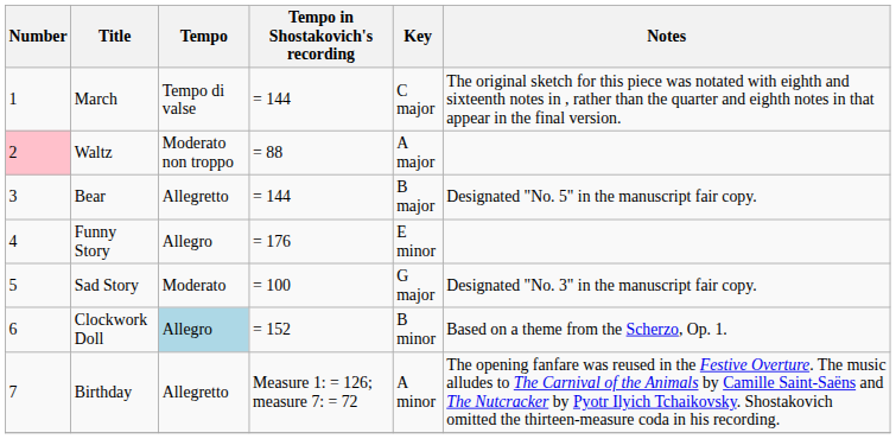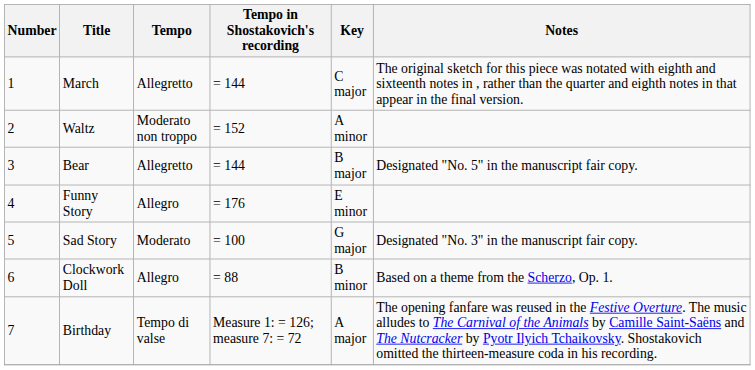 <table class="sortable wikitable">
 <tr>
 <th>Number</th>
 <th>Title</th>
 <th>Tempo</th>
 <th>Tempo in Shostakovich's recording</th>
 <th>Key</th>
 <th>Notes<br></th>
 </tr>
 <tr>
 <td>1</td>
 <td>March</td>
-<td>Tempo di valse</td>
+<td>Allegretto</td>
 <td> = 144</td>
 <td>C major</td>
 <td>The original sketch for this piece was notated with eighth and sixteenth notes in , rather than the quarter and eighth notes in  that appear in the final version.</td>
 </tr>
 <tr>
-<td style="background: pink;">2</td>
+<td>2</td>
 <td>Waltz</td>
 <td>Moderato non troppo</td>
-<td> = 88</td>
-<td>A major</td>
+<td> = 152</td>
+<td>A minor</td>
 <td></td>
 </tr>
 <tr>
 <td>3</td>
 <td>Bear</td>
 <td>Allegretto</td>
 <td> = 144</td>
 <td>B major</td>
 <td>Designated "No. 5" in the manuscript fair copy.</td>
 </tr>
 <tr>
 <td>4</td>
 <td>Funny Story</td>
 <td>Allegro</td>
 <td> = 176</td>
 <td>E minor</td>
 <td></td>
 </tr>
 <tr>
 <td>5</td>
 <td>Sad Story</td>
 <td>Moderato</td>
 <td> = 100</td>
 <td>G major</td>
 <td>Designated "No. 3" in the manuscript fair copy.</td>
 </tr>
 <tr>
 <td>6</td>
 <td>Clockwork Doll</td>
-<td style="background: lightblue;">Allegro</td>
-<td> = 152</td>
+<td>Allegro</td>
+<td> = 88</td>
 <td>B minor</td>
 <td>Based on a theme from the <a href='#'>Scherzo</a>, Op. 1.</td>
 </tr>
 <tr>
 <td>7</td>
 <td>Birthday</td>
-<td>Allegretto</td>
+<td>Tempo di valse</td>
 <td>Measure 1:  = 126; measure 7:  = 72</td>
-<td>A minor</td>
+<td>A major</td>
 <td>The opening fanfare was reused in the <em><a href='#'>Festive Overture</a></em>. The music alludes to <em><a href='#'>The Carnival of the Animals</a></em> by <a href='#'>Camille Saint-Saëns</a> and <em><a href='#'>The Nutcracker</a></em> by <a href='#'>Pyotr Ilyich Tchaikovsky</a>. Shostakovich omitted the thirteen-measure coda in his recording.</td>
 </tr>
 <tr>
 </tr>
 </table>
